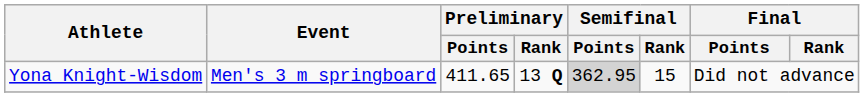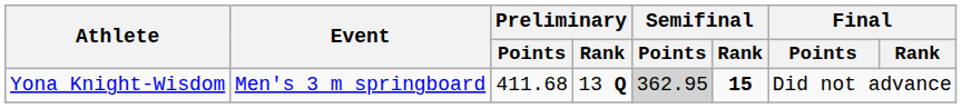 <table class=wikitable style="font-size:90%">
 <tr>
 <th rowspan="2">Athlete</th>
 <th rowspan="2">Event</th>
 <th colspan="2">Preliminary</th>
 <th colspan="2">Semifinal</th>
 <th colspan="2">Final</th>
 </tr>
 <tr style="font-size:95%">
 <th>Points</th>
 <th>Rank</th>
 <th>Points</th>
 <th>Rank</th>
 <th>Points</th>
 <th>Rank</th>
 </tr>
 <tr align=center>
 <td align=left><a href='#'>Yona Knight-Wisdom</a></td>
 <td align=left><a href='#'>Men's 3 m springboard</a></td>
-<td>411.65</td>
+<td>411.68</td>
 <td>13 <strong>Q</strong></td>
 <td style="background: lightgrey;">362.95</td>
-<td>15</td>
+<td><strong>15</strong></td>
 <td colspan="2">Did not advance</td>
 </tr>
 </table>
